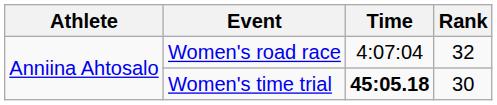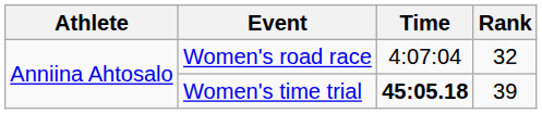 <table class=wikitable style=font-size:95%;text-align:center>
 <tr>
 <th>Athlete</th>
 <th>Event</th>
 <th>Time</th>
 <th>Rank</th>
 </tr>
 <tr align=center>
 <td align=left rowspan=2><a href='#'>Anniina Ahtosalo</a></td>
 <td align=left><a href='#'>Women's road race</a></td>
 <td>4:07:04</td>
 <td>32</td>
 </tr>
 <tr align=center>
 <td align=left><a href='#'>Women's time trial</a></td>
 <td><strong>45:05.18</strong></td>
-<td>30</td>
+<td>39</td>
 </tr>
 </table>
